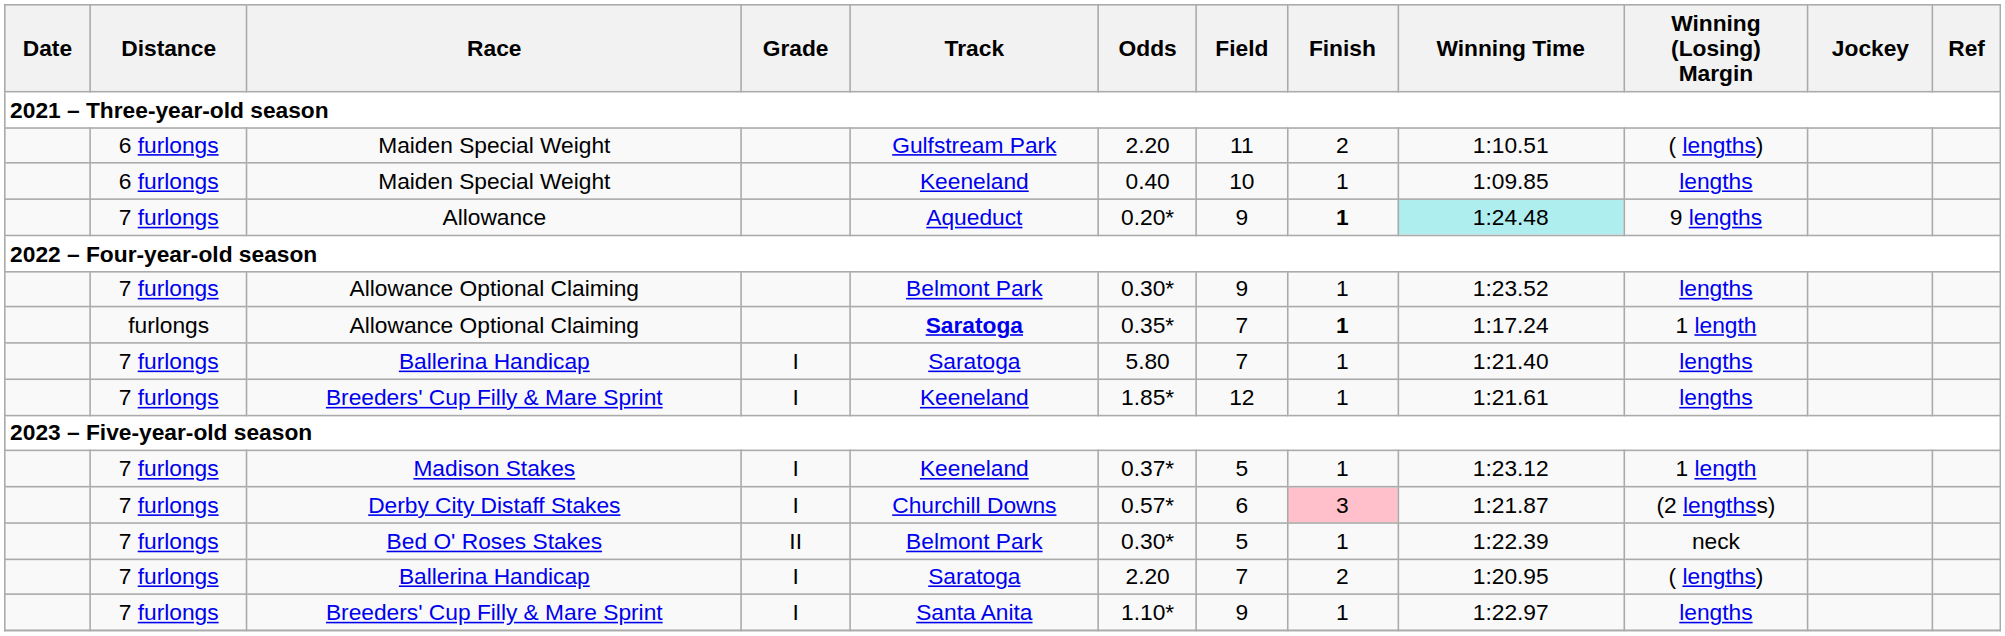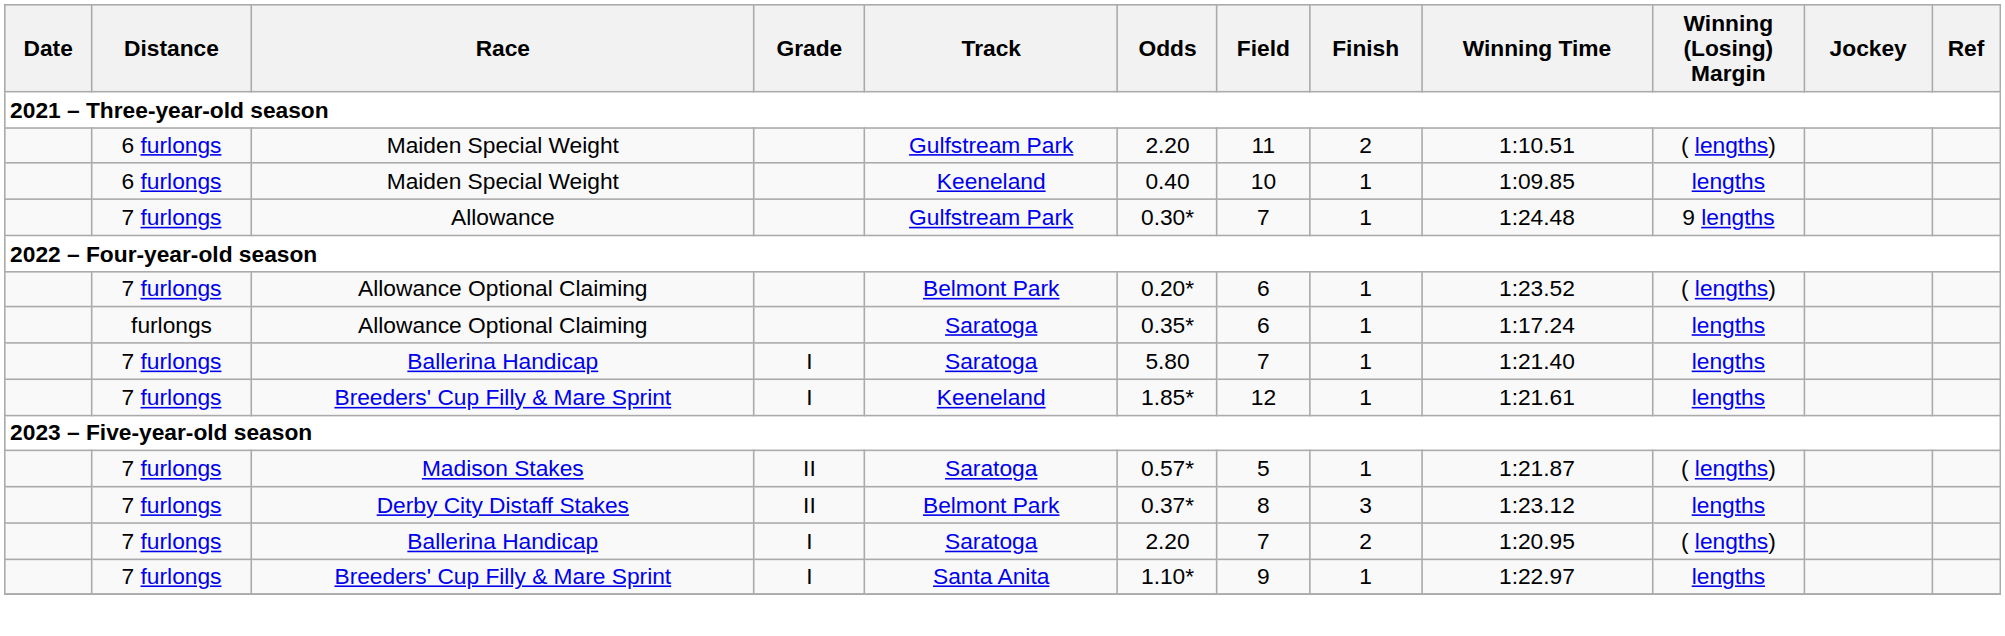 <table class = "wikitable sortable" style="text-align:center; width:100%; font-size:90%">
 <tr>
 <th scope="col">Date</th>
 <th scope="col">Distance</th>
 <th scope="col">Race</th>
 <th scope="col">Grade</th>
 <th scope="col">Track</th>
 <th scope="col">Odds</th>
 <th scope="col">Field</th>
 <th scope="col">Finish</th>
 <th scope="col">Winning Time</th>
 <th scope="col">Winning<br>(Losing)<br>Margin</th>
 <th scope="col">Jockey</th>
 <th scope="col" class="unsortable">Ref</th>
 </tr>
 <tr style="background-color:white">
 <td align="left" colspan=12><strong>2021 – Three-year-old season</strong></td>
 </tr>
 <tr>
 <td></td>
 <td> 6 <a href='#'>furlongs</a></td>
 <td>Maiden Special Weight</td>
 <td></td>
 <td><a href='#'>Gulfstream Park</a></td>
 <td>2.20</td>
 <td>11</td>
 <td>2</td>
 <td>1:10.51</td>
 <td> ( <a href='#'>lengths</a>)</td>
 <td></td>
 <td></td>
 </tr>
 <tr>
 <td></td>
 <td> 6 <a href='#'>furlongs</a></td>
 <td>Maiden Special Weight</td>
 <td></td>
 <td><a href='#'>Keeneland</a></td>
 <td>0.40</td>
 <td>10</td>
 <td>1</td>
 <td>1:09.85</td>
 <td> <a href='#'>lengths</a></td>
 <td></td>
 <td></td>
 </tr>
 <tr>
 <td></td>
 <td> 7 <a href='#'>furlongs</a></td>
 <td>Allowance</td>
 <td></td>
-<td><a href='#'>Aqueduct</a></td>
-<td>0.20*</td>
-<td>9</td>
-<td><strong>1</strong></td>
-<td style="background: paleturquoise;">1:24.48</td>
+<td><a href='#'>Gulfstream Park</a></td>
+<td>0.30*</td>
+<td>7</td>
+<td>1</td>
+<td>1:24.48</td>
 <td> 9 <a href='#'>lengths</a></td>
 <td></td>
 <td></td>
 </tr>
 <tr style="background-color:white">
 <td align="left" colspan=12><strong>2022 – Four-year-old season</strong></td>
 </tr>
 <tr>
 <td></td>
 <td> 7 <a href='#'>furlongs</a></td>
 <td>Allowance Optional Claiming</td>
 <td></td>
 <td><a href='#'>Belmont Park</a></td>
-<td>0.30*</td>
-<td>9</td>
+<td>0.20*</td>
+<td>6</td>
 <td>1</td>
 <td>1:23.52</td>
-<td> <a href='#'>lengths</a></td>
+<td>( <a href='#'>lengths</a>)</td>
 <td></td>
 <td></td>
 </tr>
 <tr>
 <td></td>
 <td>  furlongs</td>
 <td>Allowance Optional Claiming</td>
 <td></td>
-<td><strong><a href='#'>Saratoga</a></strong></td>
+<td><a href='#'>Saratoga</a></td>
 <td>0.35*</td>
-<td>7</td>
-<td><strong>1</strong></td>
+<td>6</td>
+<td>1</td>
 <td>1:17.24</td>
-<td> 1 <a href='#'>length</a></td>
+<td> <a href='#'>lengths</a></td>
 <td></td>
 <td></td>
 </tr>
 <tr>
 <td></td>
 <td> 7 <a href='#'>furlongs</a></td>
 <td><a href='#'>Ballerina Handicap</a></td>
 <td>I</td>
 <td><a href='#'>Saratoga</a></td>
 <td>5.80</td>
 <td>7</td>
 <td>1</td>
 <td>1:21.40</td>
 <td> <a href='#'>lengths</a></td>
 <td></td>
 <td></td>
 </tr>
 <tr>
 <td></td>
 <td>   7 <a href='#'>furlongs</a></td>
 <td><a href='#'>Breeders' Cup Filly & Mare Sprint</a></td>
 <td>I</td>
 <td><a href='#'>Keeneland</a></td>
 <td>1.85*</td>
 <td>12</td>
 <td>1</td>
 <td>1:21.61</td>
 <td> <a href='#'>lengths</a></td>
 <td></td>
 <td></td>
 </tr>
 <tr style="background-color:white">
 <td align="left" colspan=12><strong>2023 – Five-year-old season</strong></td>
 </tr>
 <tr>
 <td></td>
 <td>   7 <a href='#'>furlongs</a></td>
 <td><a href='#'>Madison Stakes</a></td>
-<td>I</td>
-<td><a href='#'>Keeneland</a></td>
-<td>0.37*</td>
+<td>II</td>
+<td><a href='#'>Saratoga</a></td>
+<td>0.57*</td>
 <td>5</td>
 <td>1</td>
-<td>1:23.12</td>
-<td> 1 <a href='#'>length</a></td>
+<td>1:21.87</td>
+<td> ( <a href='#'>lengths</a>)</td>
 <td></td>
 <td></td>
 </tr>
 <tr>
 <td></td>
 <td>   7 <a href='#'>furlongs</a></td>
 <td><a href='#'>Derby City Distaff Stakes</a></td>
-<td>I</td>
-<td><a href='#'>Churchill Downs</a></td>
-<td>0.57*</td>
-<td>6</td>
-<td style="background: pink;">3</td>
-<td>1:21.87</td>
-<td> (2 <a href='#'>lengths</a>s)</td>
-<td></td>
-<td></td>
-</tr>
-<tr>
-<td></td>
-<td>   7 <a href='#'>furlongs</a></td>
-<td><a href='#'>Bed O' Roses Stakes</a></td>
 <td>II</td>
 <td><a href='#'>Belmont Park</a></td>
-<td>0.30*</td>
-<td>5</td>
-<td>1</td>
-<td>1:22.39</td>
-<td> neck</td>
+<td>0.37*</td>
+<td>8</td>
+<td>3</td>
+<td>1:23.12</td>
+<td> <a href='#'>lengths</a></td>
 <td></td>
 <td></td>
 </tr>
 <tr>
 <td></td>
 <td> 7 <a href='#'>furlongs</a></td>
 <td><a href='#'>Ballerina Handicap</a></td>
 <td>I</td>
 <td><a href='#'>Saratoga</a></td>
 <td>2.20</td>
 <td>7</td>
 <td>2</td>
 <td>1:20.95</td>
 <td>( <a href='#'>lengths</a>)</td>
 <td></td>
 <td></td>
 </tr>
 <tr>
 <td></td>
 <td>   7 <a href='#'>furlongs</a></td>
 <td><a href='#'>Breeders' Cup Filly & Mare Sprint</a></td>
 <td>I</td>
 <td><a href='#'>Santa Anita</a></td>
 <td>1.10*</td>
 <td>9</td>
 <td>1</td>
 <td>1:22.97</td>
 <td> <a href='#'>lengths</a></td>
 <td></td>
 <td></td>
 </tr>
 <tr>
 </tr>
 </table>
